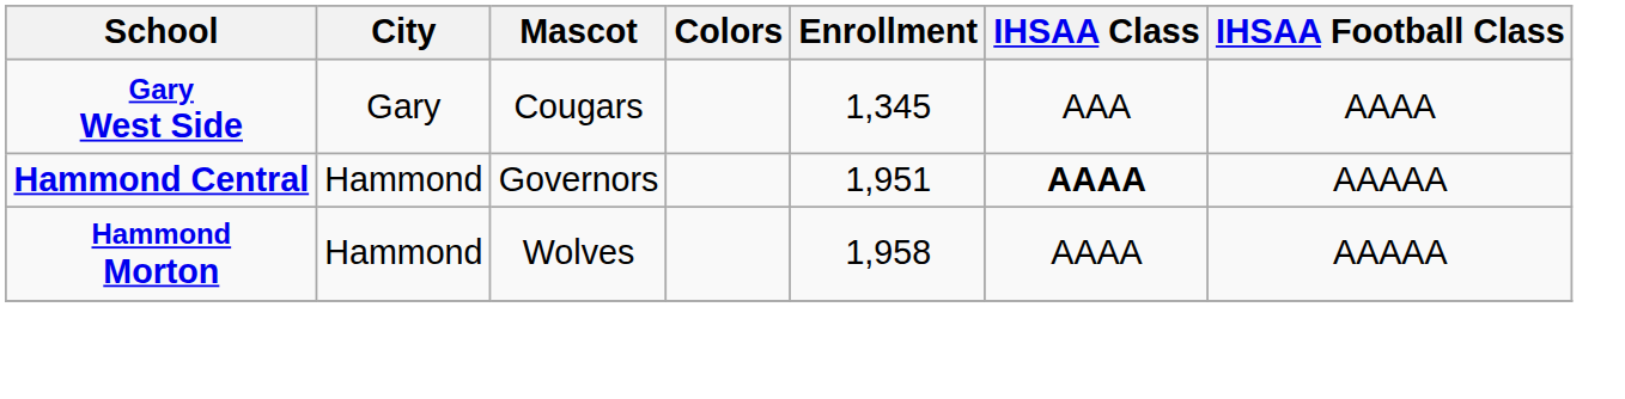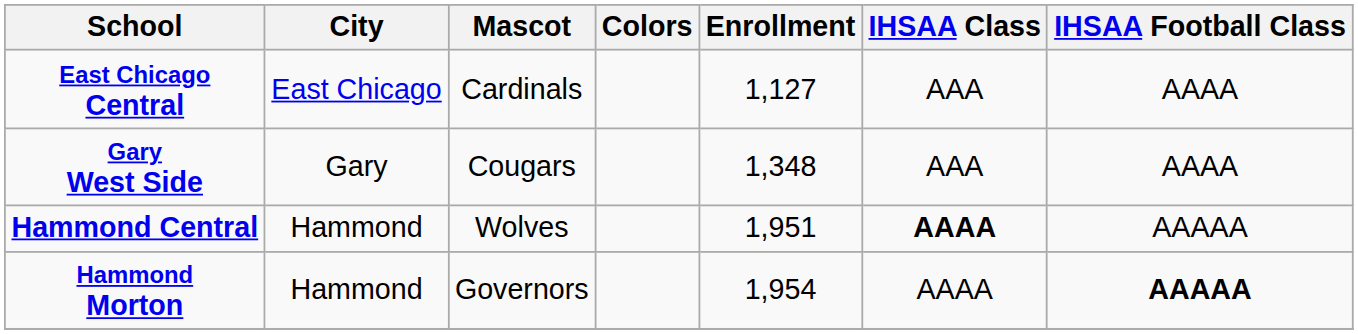 <table class="wikitable" style="text-align:center;">
 <tr>
 <th>School</th>
 <th>City</th>
 <th>Mascot</th>
 <th>Colors</th>
 <th>Enrollment</th>
 <th><a href='#'>IHSAA</a> Class</th>
 <th><a href='#'>IHSAA</a> Football Class</th>
 </tr>
 <tr>
+<td><small><strong><a href='#'>East Chicago</a></strong></small><br><strong><a href='#'>Central</a></strong></td>
+<td><a href='#'>East Chicago</a></td>
+<td>Cardinals</td>
+<td> </td>
+<td>1,127</td>
+<td>AAA</td>
+<td>AAAA</td>
+</tr>
+<tr>
 <td><small><strong><a href='#'>Gary</a></strong></small><br><strong><a href='#'>West Side</a></strong></td>
 <td>Gary</td>
 <td>Cougars</td>
 <td> </td>
-<td>1,345</td>
+<td>1,348</td>
 <td>AAA</td>
 <td>AAAA</td>
 </tr>
 <tr>
 <td><strong><a href='#'>Hammond Central</a></strong></td>
 <td>Hammond</td>
-<td>Governors</td>
+<td>Wolves</td>
 <td> </td>
 <td>1,951</td>
 <td><strong>AAAA</strong></td>
 <td>AAAAA</td>
 </tr>
 <tr>
 <td><strong><a href='#'><small>Hammond</small><br> Morton</a></strong></td>
 <td>Hammond</td>
-<td>Wolves</td>
+<td>Governors</td>
 <td>  </td>
-<td>1,958</td>
+<td>1,954</td>
 <td>AAAA</td>
-<td>AAAAA</td>
+<td><strong>AAAAA</strong></td>
 </tr>
 <tr>
 </tr>
 </table>
